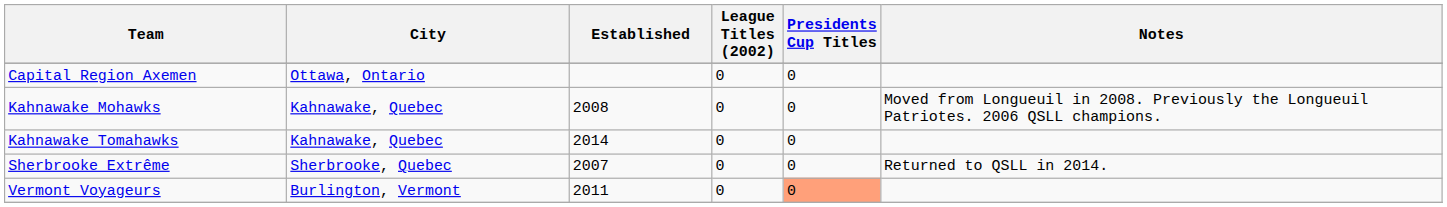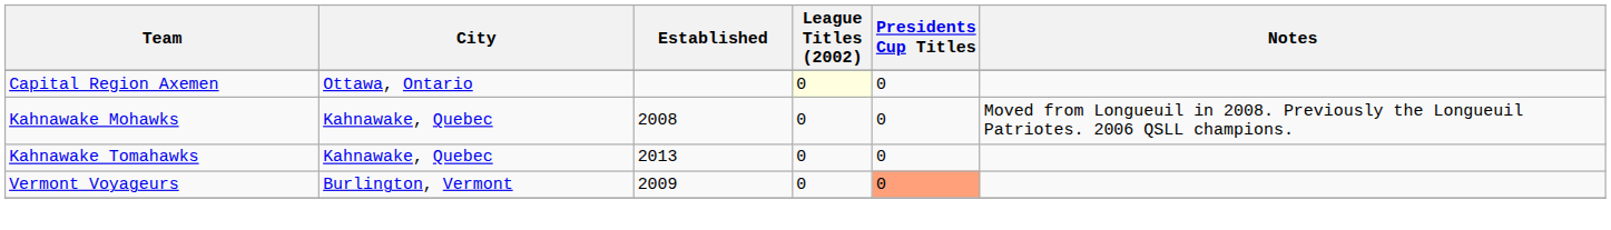 <table class="wikitable sortable">
 <tr>
 <th bgcolor="#DDDDFF" width="20%">Team</th>
 <th bgcolor="#DDDDFF" width="20%">City</th>
 <th bgcolor="#DDDDFF" width="10%">Established</th>
 <th bgcolor="#DDDDFF" width="5%">League Titles (2002)</th>
 <th bgcolor="#DDDDFF" width="5%"><a href='#'>Presidents Cup</a> Titles</th>
 <th bgcolor="#DDDDFF" width="40%" class="unsortable">Notes</th>
 </tr>
 <tr>
 </tr>
 <tr>
 <td><a href='#'>Capital Region Axemen</a></td>
 <td><a href='#'>Ottawa</a>, <a href='#'>Ontario</a></td>
 <td></td>
-<td>0</td>
+<td style="background: lightyellow;">0</td>
 <td>0</td>
 <td></td>
 </tr>
 <tr>
 <td><a href='#'>Kahnawake Mohawks</a></td>
 <td><a href='#'>Kahnawake</a>, <a href='#'>Quebec</a></td>
 <td>2008</td>
 <td>0</td>
 <td>0</td>
 <td>Moved from Longueuil in 2008. Previously the Longueuil Patriotes. 2006 QSLL champions.</td>
 </tr>
 <tr>
 <td><a href='#'>Kahnawake Tomahawks</a></td>
 <td><a href='#'>Kahnawake</a>, <a href='#'>Quebec</a></td>
-<td>2014</td>
+<td>2013</td>
 <td>0</td>
 <td>0</td>
 <td></td>
 </tr>
 <tr>
-<td><a href='#'>Sherbrooke Extrême</a></td>
-<td><a href='#'>Sherbrooke</a>, <a href='#'>Quebec</a></td>
-<td>2007</td>
-<td>0</td>
-<td>0</td>
-<td>Returned to QSLL in 2014.</td>
-</tr>
-<tr>
 <td><a href='#'>Vermont Voyageurs</a></td>
 <td><a href='#'>Burlington</a>, <a href='#'>Vermont</a></td>
-<td>2011</td>
+<td>2009</td>
 <td>0</td>
 <td style="background: lightsalmon;">0</td>
 <td></td>
 </tr>
 <tr>
 </tr>
 </table>
